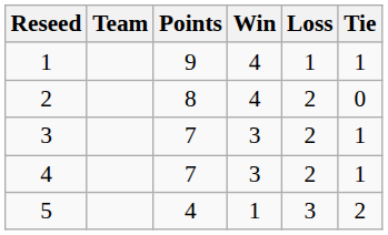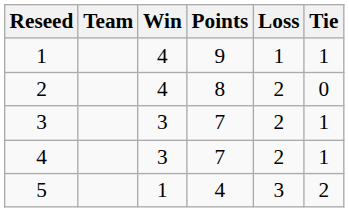 <table class=wikitable style=text-align:center>
 <tr>
 <th>Reseed</th>
 <th>Team</th>
+<th>Win</th>
 <th>Points</th>
-<th>Win</th>
 <th>Loss</th>
 <th>Tie</th>
 </tr>
 <tr>
 <td>1</td>
 <td align=left></td>
+<td>4</td>
 <td>9</td>
-<td>4</td>
 <td>1</td>
 <td>1</td>
 </tr>
 <tr>
 <td>2</td>
 <td align=left></td>
+<td>4</td>
 <td>8</td>
-<td>4</td>
 <td>2</td>
 <td>0</td>
 </tr>
 <tr>
 <td>3</td>
 <td align=left></td>
+<td>3</td>
 <td>7</td>
-<td>3</td>
 <td>2</td>
 <td>1</td>
 </tr>
 <tr>
 <td>4</td>
 <td align=left></td>
+<td>3</td>
 <td>7</td>
-<td>3</td>
 <td>2</td>
 <td>1</td>
 </tr>
 <tr>
 <td>5</td>
 <td align=left></td>
+<td>1</td>
 <td>4</td>
-<td>1</td>
 <td>3</td>
 <td>2</td>
 </tr>
 </table>
